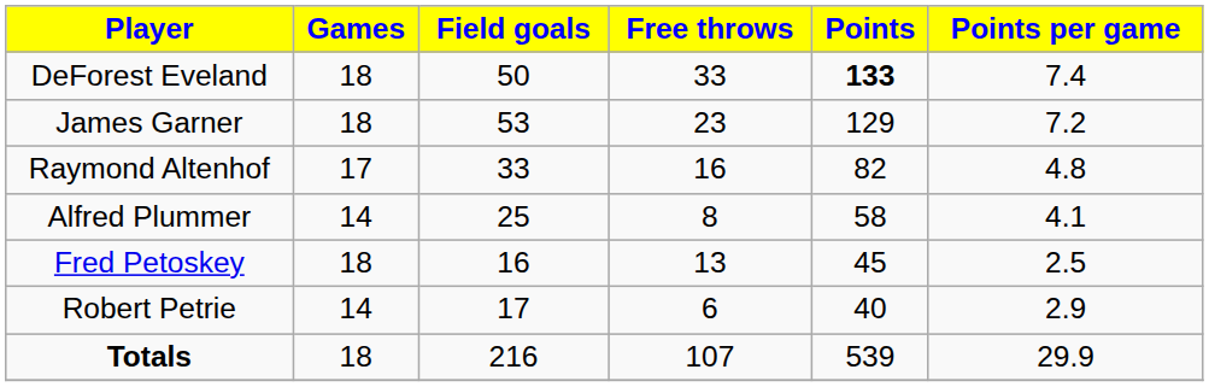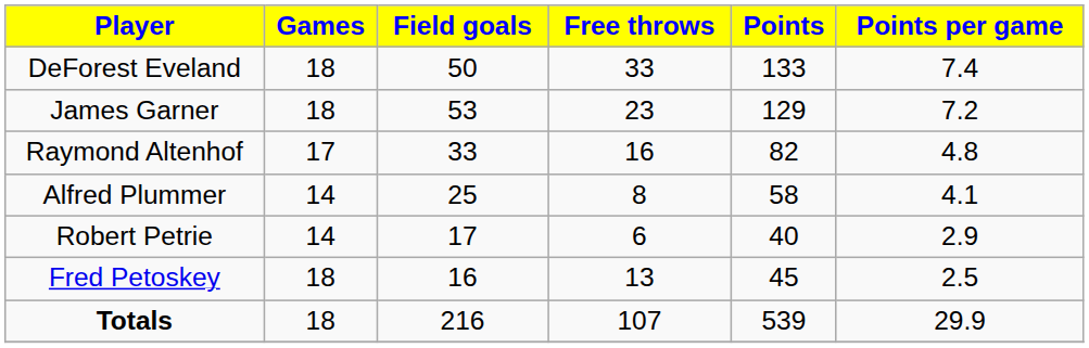 <table class="wikitable" width="650">
 <tr align="center"  style="background:yellow;color:blue;">
 <td><strong>Player</strong></td>
 <td><strong>Games</strong></td>
 <td><strong>Field goals</strong></td>
 <td><strong>Free throws</strong></td>
 <td><strong>Points</strong></td>
 <td><strong>Points per game</strong></td>
 </tr>
 <tr align="center" bgcolor="">
 <td>DeForest Eveland</td>
 <td>18</td>
 <td>50</td>
 <td>33</td>
-<td><strong>133</strong></td>
+<td>133</td>
 <td>7.4</td>
 </tr>
 <tr align="center" bgcolor="">
 <td>James Garner</td>
 <td>18</td>
 <td>53</td>
 <td>23</td>
 <td>129</td>
 <td>7.2</td>
 </tr>
 <tr align="center" bgcolor="">
 <td>Raymond Altenhof</td>
 <td>17</td>
 <td>33</td>
 <td>16</td>
 <td>82</td>
 <td>4.8</td>
 </tr>
 <tr align="center" bgcolor="">
 <td>Alfred Plummer</td>
 <td>14</td>
 <td>25</td>
 <td>8</td>
 <td>58</td>
 <td>4.1</td>
 </tr>
 <tr align="center" bgcolor="">
+<td>Robert Petrie</td>
+<td>14</td>
+<td>17</td>
+<td>6</td>
+<td>40</td>
+<td>2.9</td>
+</tr>
+<tr align="center" bgcolor="">
 <td><a href='#'>Fred Petoskey</a></td>
 <td>18</td>
 <td>16</td>
 <td>13</td>
 <td>45</td>
 <td>2.5</td>
-</tr>
-<tr align="center" bgcolor="">
-<td>Robert Petrie</td>
-<td>14</td>
-<td>17</td>
-<td>6</td>
-<td>40</td>
-<td>2.9</td>
 </tr>
 <tr align="center" bgcolor="">
 <td><strong>Totals</strong></td>
 <td>18</td>
 <td>216</td>
 <td>107</td>
 <td>539</td>
 <td>29.9</td>
 </tr>
 <tr align="center" bgcolor="">
 </tr>
 </table>
